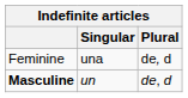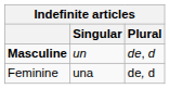 <table class="wikitable">
 <tr>
 <th colspan = 3>Indefinite articles</th>
 </tr>
 <tr>
 <th></th>
 <th>Singular</th>
 <th>Plural</th>
 </tr>
 <tr>
+<td><strong>Masculine</strong></td>
+<td><em>un</em></td>
+<td><em>de</em>, <em>d<strong></td>
+</tr>
+<tr>
 <td></strong>Feminine<strong></td>
 <td></em>una<em></td>
 <td></em>de<em>, </em>d</strong></td>
 </tr>
-<tr>
-<td><strong>Masculine</strong></td>
-<td><em>un</em></td>
-<td><em>de</em>, <em>d<strong></td>
-</tr>
 </table>
